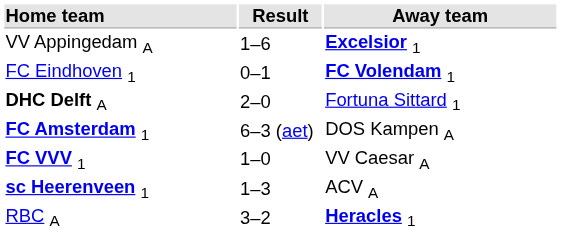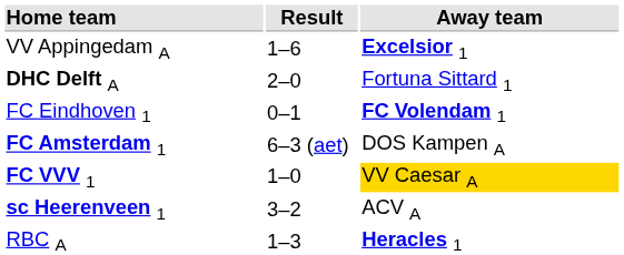 <table>
 <tr bgcolor="#E4E4E4">
 <th style="border-bottom:1px solid #AAAAAA" width="200" align="left">Home team</th>
 <th style="border-bottom:1px solid #AAAAAA" width="70" align="center">Result</th>
 <th style="border-bottom:1px solid #AAAAAA" width="200">Away team</th>
 </tr>
 <tr>
 <td>VV Appingedam <sub>A</sub></td>
 <td>1–6</td>
 <td><strong><a href='#'>Excelsior</a></strong> <sub>1</sub></td>
 </tr>
 <tr>
+<td><strong>DHC Delft</strong> <sub>A</sub></td>
+<td>2–0</td>
+<td><a href='#'>Fortuna Sittard</a> <sub>1</sub></td>
+</tr>
+<tr>
 <td><a href='#'>FC Eindhoven</a> <sub>1</sub></td>
 <td>0–1</td>
 <td><strong><a href='#'>FC Volendam</a></strong> <sub>1</sub></td>
-</tr>
-<tr>
-<td><strong>DHC Delft</strong> <sub>A</sub></td>
-<td>2–0</td>
-<td><a href='#'>Fortuna Sittard</a> <sub>1</sub></td>
 </tr>
 <tr>
 <td><strong><a href='#'>FC Amsterdam</a></strong> <sub>1</sub></td>
 <td>6–3 (<a href='#'>aet</a>)</td>
 <td>DOS Kampen <sub>A</sub></td>
 </tr>
 <tr>
 <td><strong><a href='#'>FC VVV</a></strong> <sub>1</sub></td>
 <td>1–0</td>
-<td>VV Caesar <sub>A</sub></td>
+<td style="background: gold;">VV Caesar <sub>A</sub></td>
 </tr>
 <tr>
 <td><strong><a href='#'>sc Heerenveen</a></strong> <sub>1</sub></td>
-<td>1–3</td>
+<td>3–2</td>
 <td>ACV <sub>A</sub></td>
 </tr>
 <tr>
 <td><a href='#'>RBC</a> <sub>A</sub></td>
-<td>3–2</td>
+<td>1–3</td>
 <td><strong><a href='#'>Heracles</a></strong> <sub>1</sub></td>
 </tr>
 </table>
